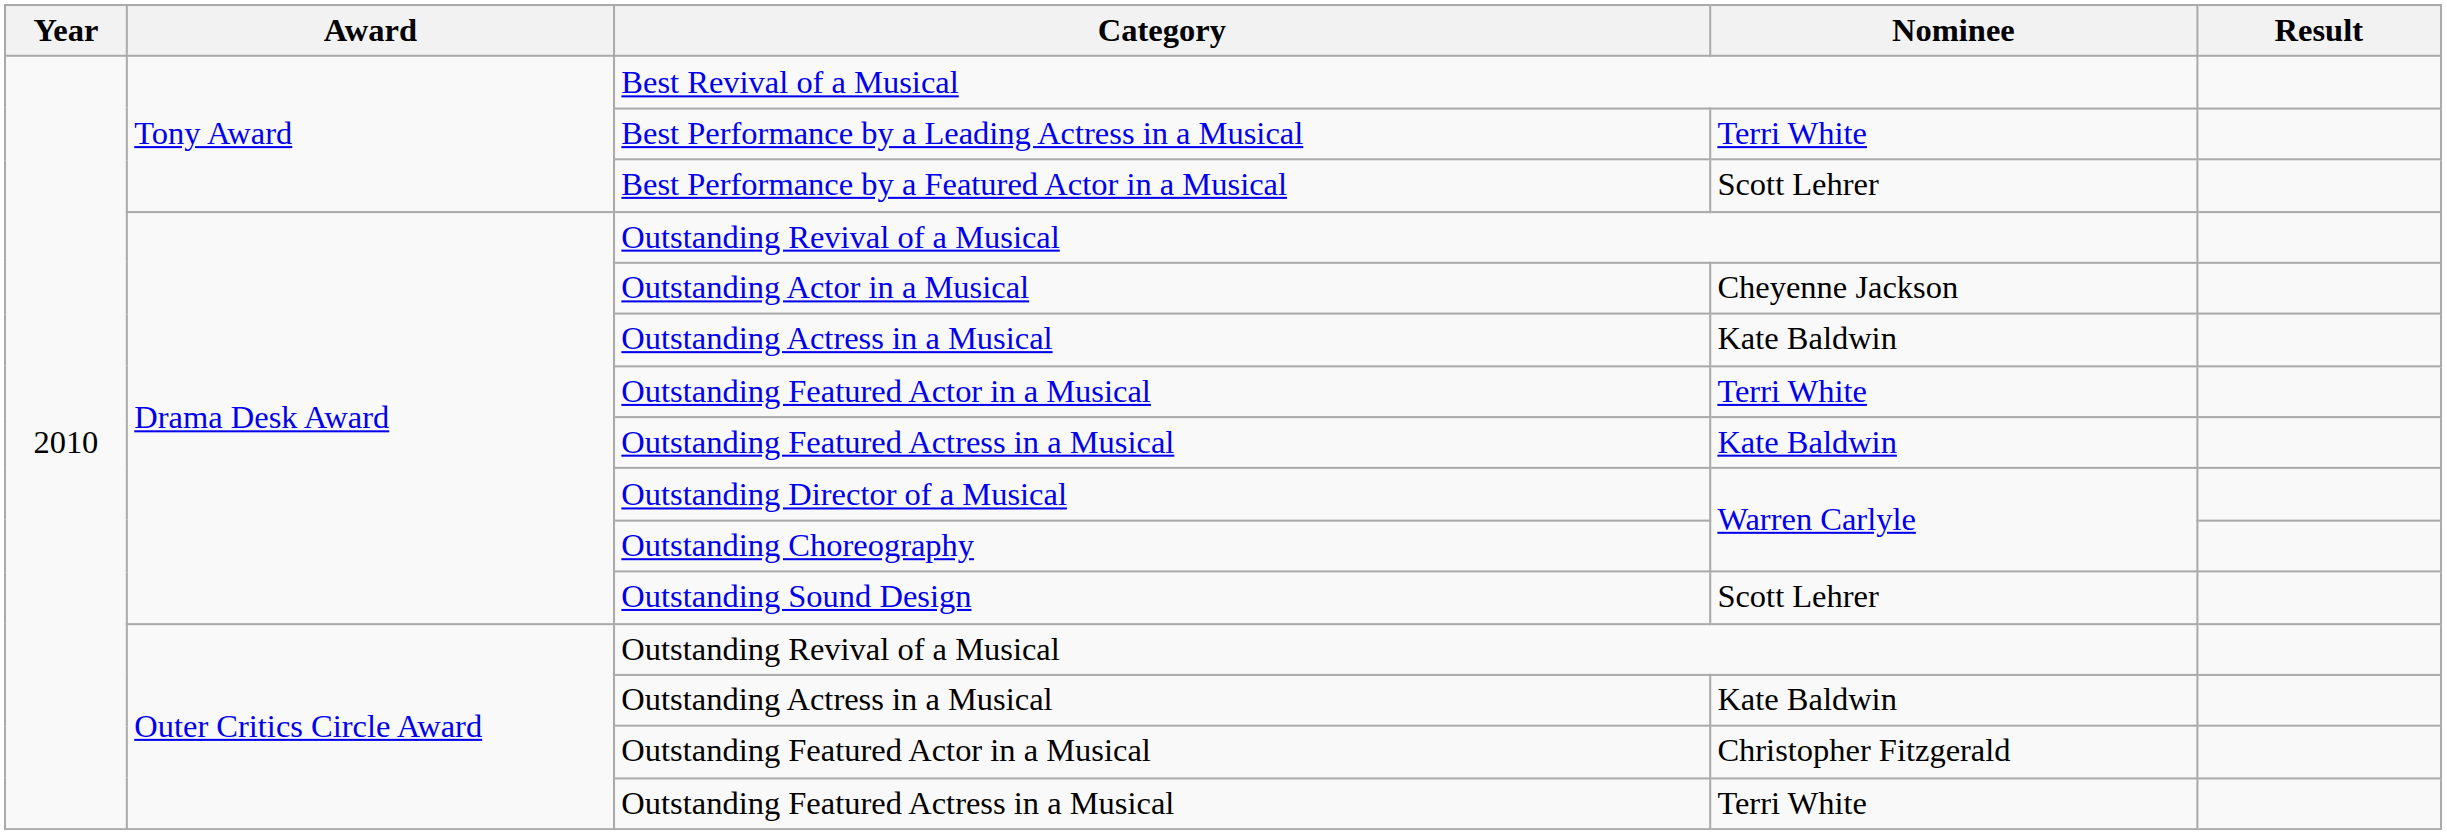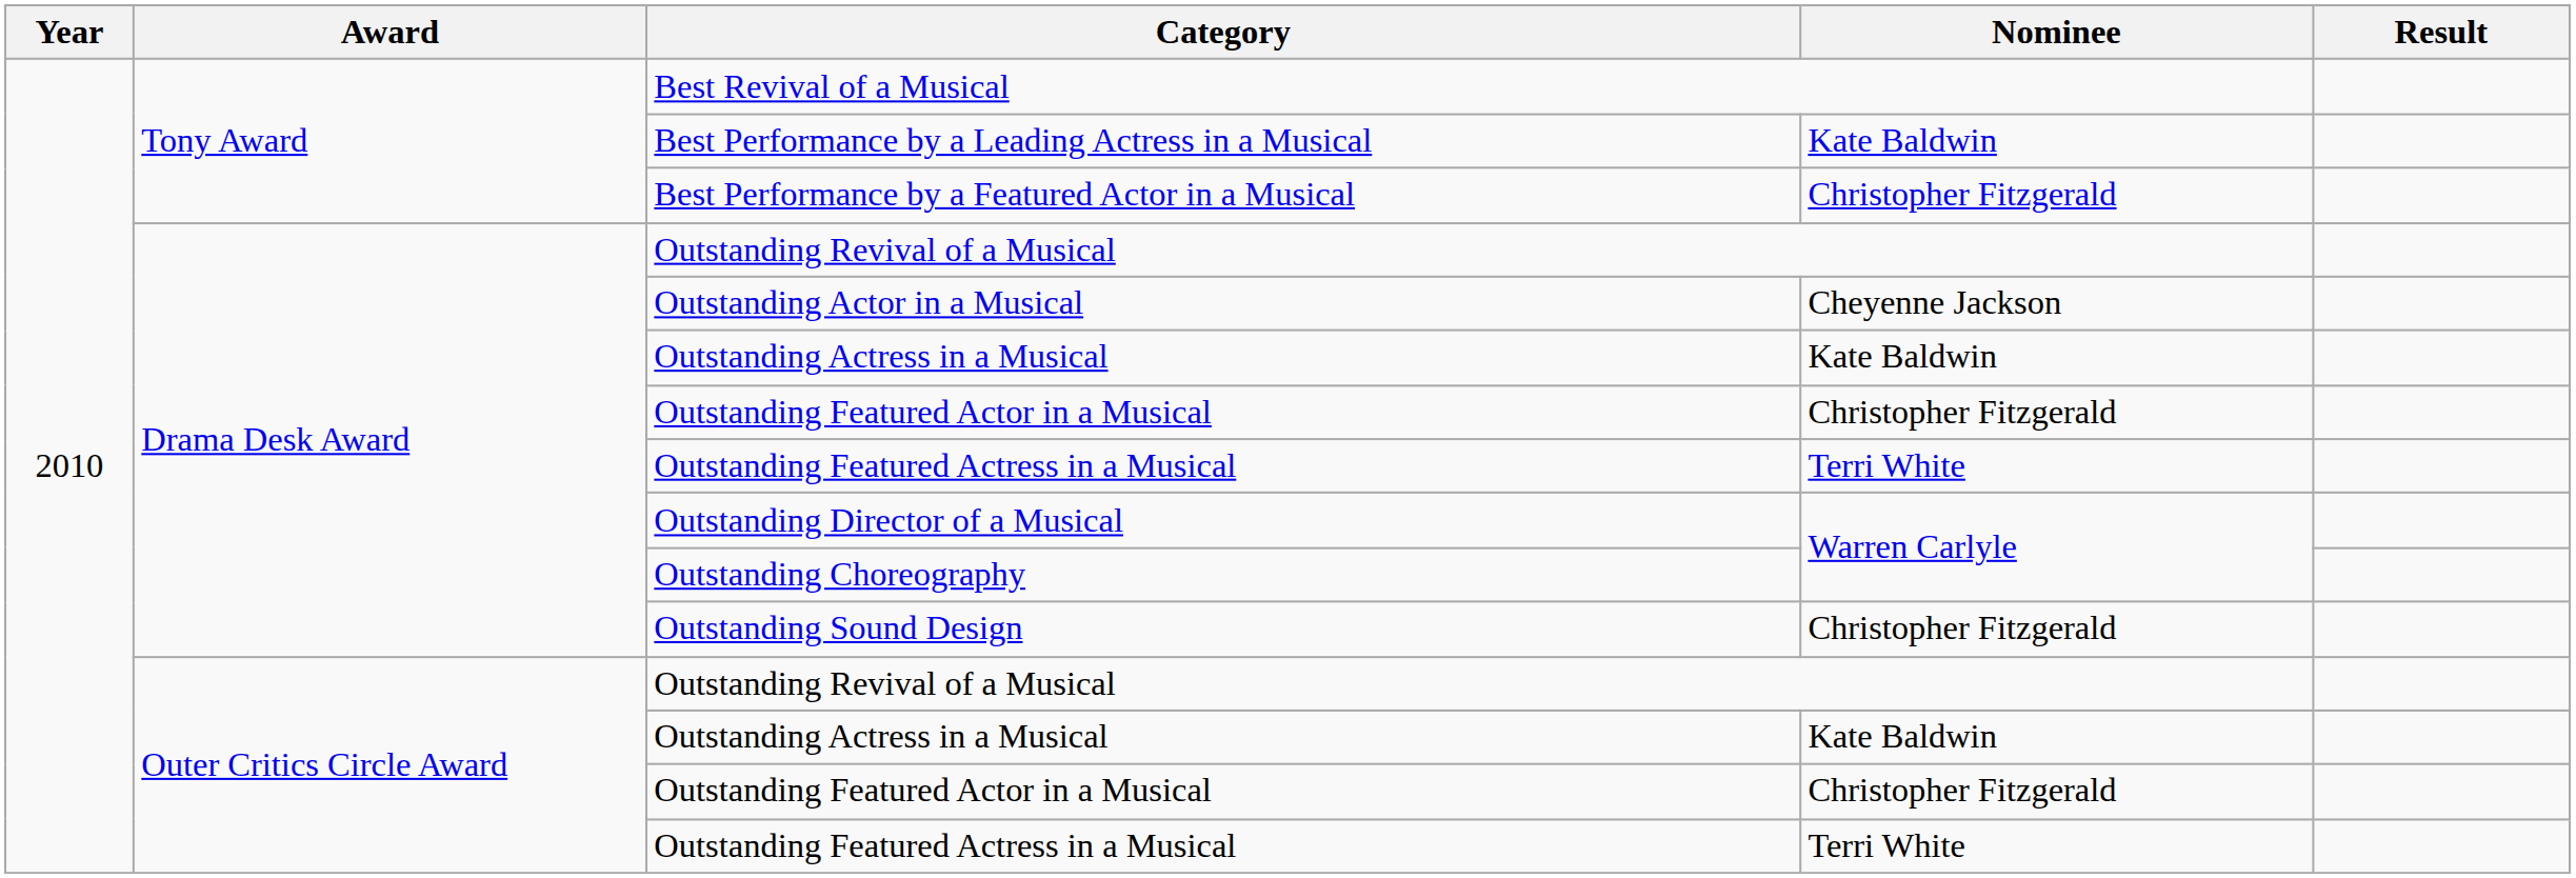 <table class="wikitable" width="95%">
 <tr>
 <th width="5%">Year</th>
 <th width="20%">Award</th>
 <th width="45%">Category</th>
 <th width="20%">Nominee</th>
 <th width="10%">Result</th>
 </tr>
 <tr>
 <td rowspan="15" align="center">2010</td>
 <td rowspan="3"><a href='#'>Tony Award</a></td>
 <td colspan="2"><a href='#'>Best Revival of a Musical</a></td>
 <td></td>
 </tr>
 <tr>
 <td><a href='#'>Best Performance by a Leading Actress in a Musical</a></td>
-<td><a href='#'>Terri White</a></td>
+<td><a href='#'>Kate Baldwin</a></td>
 <td></td>
 </tr>
 <tr>
 <td><a href='#'>Best Performance by a Featured Actor in a Musical</a></td>
-<td>Scott Lehrer</td>
+<td><a href='#'>Christopher Fitzgerald</a></td>
 <td></td>
 </tr>
 <tr>
 <td rowspan="8"><a href='#'>Drama Desk Award</a></td>
 <td colspan="2"><a href='#'>Outstanding Revival of a Musical</a></td>
 <td></td>
 </tr>
 <tr>
 <td><a href='#'>Outstanding Actor in a Musical</a></td>
 <td>Cheyenne Jackson</td>
 <td></td>
 </tr>
 <tr>
 <td><a href='#'>Outstanding Actress in a Musical</a></td>
 <td>Kate Baldwin</td>
 <td></td>
 </tr>
 <tr>
 <td><a href='#'>Outstanding Featured Actor in a Musical</a></td>
-<td><a href='#'>Terri White</a></td>
+<td>Christopher Fitzgerald</td>
 <td></td>
 </tr>
 <tr>
 <td><a href='#'>Outstanding Featured Actress in a Musical</a></td>
-<td><a href='#'>Kate Baldwin</a></td>
+<td><a href='#'>Terri White</a></td>
 <td></td>
 </tr>
 <tr>
 <td><a href='#'>Outstanding Director of a Musical</a></td>
 <td rowspan="2"><a href='#'>Warren Carlyle</a></td>
 <td></td>
 </tr>
 <tr>
 <td><a href='#'>Outstanding Choreography</a></td>
 <td></td>
 </tr>
 <tr>
 <td><a href='#'>Outstanding Sound Design</a></td>
-<td>Scott Lehrer</td>
+<td>Christopher Fitzgerald</td>
 <td></td>
 </tr>
 <tr>
 <td rowspan="4"><a href='#'>Outer Critics Circle Award</a></td>
 <td colspan="2">Outstanding Revival of a Musical</td>
 <td></td>
 </tr>
 <tr>
 <td>Outstanding Actress in a Musical</td>
 <td>Kate Baldwin</td>
 <td></td>
 </tr>
 <tr>
 <td>Outstanding Featured Actor in a Musical</td>
 <td>Christopher Fitzgerald</td>
 <td></td>
 </tr>
 <tr>
 <td>Outstanding Featured Actress in a Musical</td>
 <td>Terri White</td>
 <td></td>
 </tr>
 </table>
